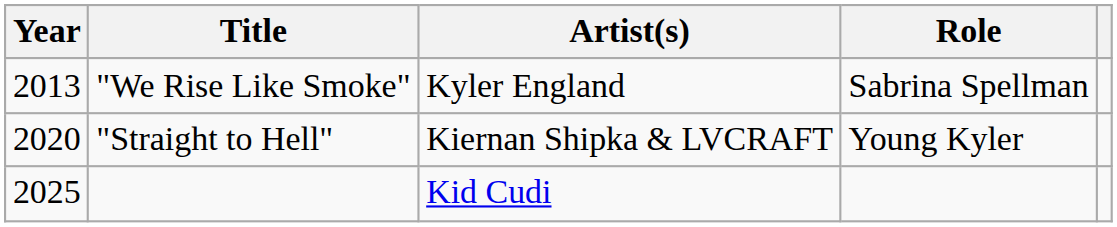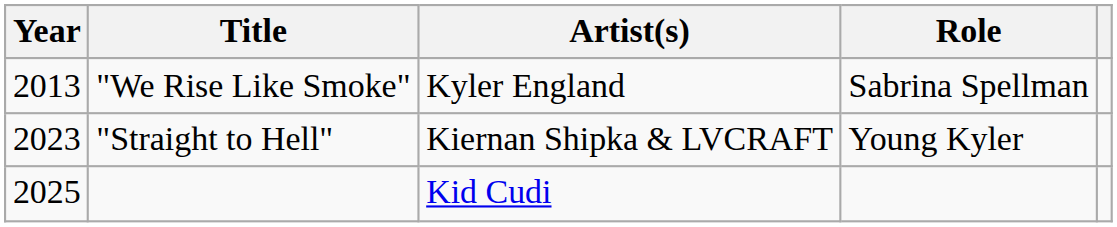 <table class="wikitable">
 <tr>
 <th>Year</th>
 <th>Title</th>
 <th>Artist(s)</th>
 <th>Role</th>
 <th scope="col"></th>
 </tr>
 <tr>
 <td>2013</td>
 <td>"We Rise Like Smoke"</td>
 <td>Kyler England</td>
 <td>Sabrina Spellman</td>
 <td></td>
 </tr>
 <tr>
-<td>2020</td>
+<td>2023</td>
 <td>"Straight to Hell"</td>
 <td>Kiernan Shipka & LVCRAFT</td>
 <td>Young Kyler</td>
 <td></td>
 </tr>
 <tr>
 <td>2025</td>
 <td></td>
 <td><a href='#'>Kid Cudi</a></td>
 <td></td>
 <td></td>
 </tr>
 </table>
